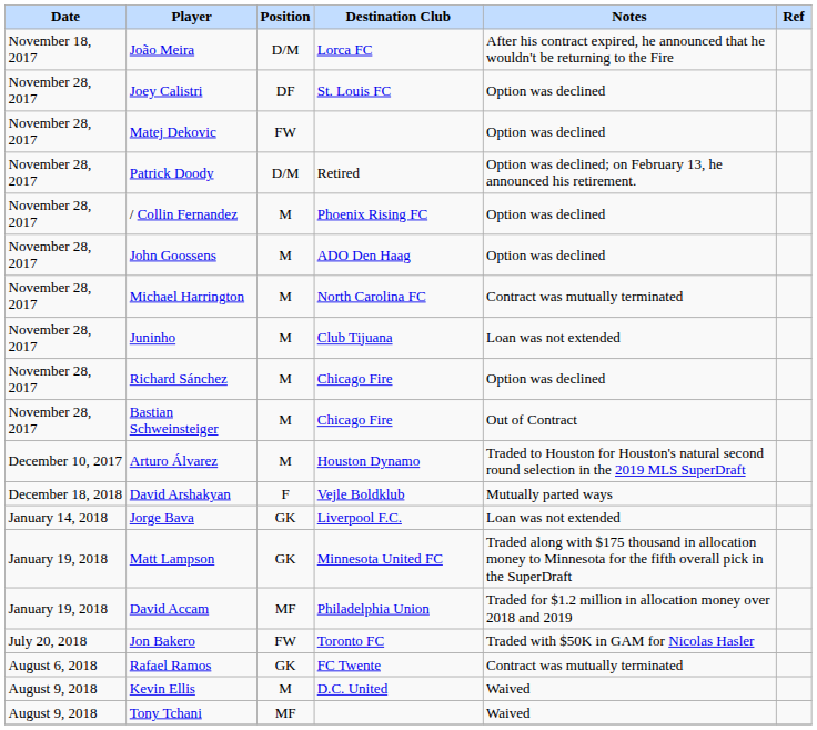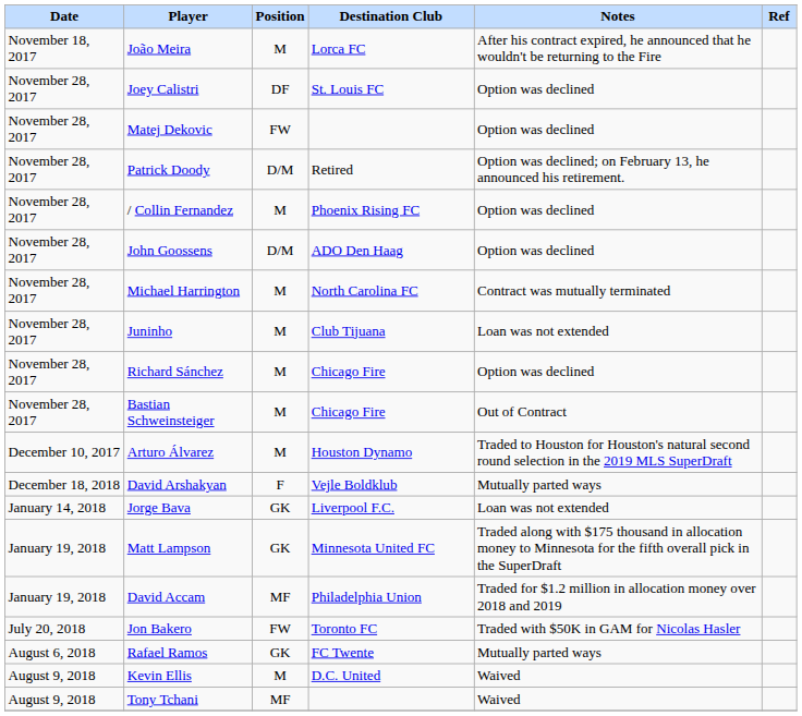 <table class="wikitable" style="text-align:left; font-size:95%;">
 <tr>
 <th style="background:#c2ddff; width:120px;">Date</th>
 <th style="background:#c2ddff; width:130px;">Player</th>
 <th style="background:#c2ddff; width:50px;">Position</th>
 <th style="background:#c2ddff; width:170px;">Destination Club</th>
 <th style="background:#c2ddff; width:300px;">Notes</th>
 <th style="background:#c2ddff; width:30px;">Ref</th>
 </tr>
 <tr>
 <td>November 18, 2017</td>
 <td> <a href='#'>João Meira</a></td>
-<td align=center>D/M</td>
+<td align=center>M</td>
 <td> <a href='#'>Lorca FC</a></td>
 <td>After his contract expired, he announced that he wouldn't be returning to the Fire</td>
 <td></td>
 </tr>
 <tr>
 <td>November 28, 2017</td>
 <td> <a href='#'>Joey Calistri</a></td>
 <td align=center>DF</td>
 <td> <a href='#'>St. Louis FC</a></td>
 <td>Option was declined</td>
 <td></td>
 </tr>
 <tr>
 <td>November 28, 2017</td>
 <td> <a href='#'>Matej Dekovic</a></td>
 <td align=center>FW</td>
 <td></td>
 <td>Option was declined</td>
 <td></td>
 </tr>
 <tr>
 <td>November 28, 2017</td>
 <td> <a href='#'>Patrick Doody</a></td>
 <td align=center>D/M</td>
 <td>Retired</td>
 <td>Option was declined; on February 13, he announced his retirement.</td>
 <td></td>
 </tr>
 <tr>
 <td>November 28, 2017</td>
 <td>/ <a href='#'>Collin Fernandez</a></td>
 <td align=center>M</td>
 <td> <a href='#'>Phoenix Rising FC</a></td>
 <td>Option was declined</td>
 <td></td>
 </tr>
 <tr>
 <td>November 28, 2017</td>
 <td> <a href='#'>John Goossens</a></td>
-<td align=center>M</td>
+<td align=center>D/M</td>
 <td> <a href='#'>ADO Den Haag</a></td>
 <td>Option was declined</td>
 <td></td>
 </tr>
 <tr>
 <td>November 28, 2017</td>
 <td> <a href='#'>Michael Harrington</a></td>
 <td align=center>M</td>
 <td> <a href='#'>North Carolina FC</a></td>
 <td>Contract was mutually terminated</td>
 <td></td>
 </tr>
 <tr>
 <td>November 28, 2017</td>
 <td> <a href='#'>Juninho</a></td>
 <td align=center>M</td>
 <td> <a href='#'>Club Tijuana</a></td>
 <td>Loan was not extended</td>
 <td></td>
 </tr>
 <tr>
 <td>November 28, 2017</td>
 <td> <a href='#'>Richard Sánchez</a></td>
 <td align=center>M</td>
 <td> <a href='#'>Chicago Fire</a></td>
 <td>Option was declined</td>
 <td></td>
 </tr>
 <tr>
 <td>November 28, 2017</td>
 <td> <a href='#'>Bastian Schweinsteiger</a></td>
 <td align=center>M</td>
 <td> <a href='#'>Chicago Fire</a></td>
 <td>Out of Contract</td>
 <td></td>
 </tr>
 <tr>
 <td>December 10, 2017</td>
 <td> <a href='#'>Arturo Álvarez</a></td>
 <td align=center>M</td>
 <td> <a href='#'>Houston Dynamo</a></td>
 <td>Traded to Houston for Houston's natural second round selection in the <a href='#'>2019 MLS SuperDraft</a></td>
 <td></td>
 </tr>
 <tr>
 <td>December 18, 2018</td>
 <td> <a href='#'>David Arshakyan</a></td>
 <td align=center>F</td>
 <td> <a href='#'>Vejle Boldklub</a></td>
 <td>Mutually parted ways</td>
 <td></td>
 </tr>
 <tr>
 <td>January 14, 2018</td>
 <td> <a href='#'>Jorge Bava</a></td>
 <td align=center>GK</td>
 <td> <a href='#'>Liverpool F.C.</a></td>
 <td>Loan was not extended</td>
 <td></td>
 </tr>
 <tr>
 <td>January 19, 2018</td>
 <td> <a href='#'>Matt Lampson</a></td>
 <td align=center>GK</td>
 <td> <a href='#'>Minnesota United FC</a></td>
 <td>Traded along with $175 thousand in allocation money to Minnesota for the fifth overall pick in the SuperDraft</td>
 <td></td>
 </tr>
 <tr>
 <td>January 19, 2018</td>
 <td> <a href='#'>David Accam</a></td>
 <td align=center>MF</td>
 <td> <a href='#'>Philadelphia Union</a></td>
 <td>Traded for $1.2 million in allocation money over 2018 and 2019</td>
 <td></td>
 </tr>
 <tr>
 <td>July 20, 2018</td>
 <td> <a href='#'>Jon Bakero</a></td>
 <td align=center>FW</td>
 <td> <a href='#'>Toronto FC</a></td>
 <td>Traded with $50K in GAM for <a href='#'>Nicolas Hasler</a></td>
 <td></td>
 </tr>
 <tr>
 <td>August 6, 2018</td>
 <td> <a href='#'>Rafael Ramos</a></td>
 <td align=center>GK</td>
 <td> <a href='#'>FC Twente</a></td>
-<td>Contract was mutually terminated</td>
+<td>Mutually parted ways</td>
 <td></td>
 </tr>
 <tr>
 <td>August 9, 2018</td>
 <td> <a href='#'>Kevin Ellis</a></td>
 <td align=center>M</td>
 <td> <a href='#'>D.C. United</a></td>
 <td>Waived</td>
 <td></td>
 </tr>
 <tr>
 <td>August 9, 2018</td>
 <td> <a href='#'>Tony Tchani</a></td>
 <td align=center>MF</td>
 <td></td>
 <td>Waived</td>
 <td></td>
 </tr>
 <tr>
 </tr>
 </table>
